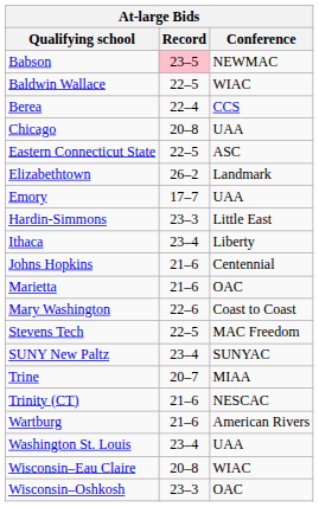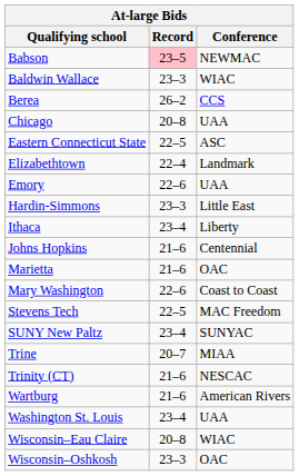 <table class="wikitable">
 <tr>
 <th colspan="8" style=>At-large Bids</th>
 </tr>
 <tr>
 <th>Qualifying school</th>
 <th>Record</th>
 <th>Conference</th>
 </tr>
 <tr>
 <td><a href='#'>Babson</a></td>
 <td align=center style="background: pink;">23–5</td>
 <td>NEWMAC</td>
 </tr>
 <tr>
 <td><a href='#'>Baldwin Wallace</a></td>
-<td align=center>22–5</td>
+<td align=center>23–3</td>
 <td>WIAC</td>
 </tr>
 <tr>
 <td><a href='#'>Berea</a></td>
-<td align=center>22–4</td>
+<td align=center>26–2</td>
 <td><a href='#'>CCS</a></td>
 </tr>
 <tr>
 <td><a href='#'>Chicago</a></td>
 <td align=center>20–8</td>
 <td>UAA</td>
 </tr>
 <tr>
 <td><a href='#'>Eastern Connecticut State</a></td>
 <td align=center>22–5</td>
 <td>ASC</td>
 </tr>
 <tr>
 <td><a href='#'>Elizabethtown</a></td>
-<td align=center>26–2</td>
+<td align=center>22–4</td>
 <td>Landmark</td>
 </tr>
 <tr>
 <td><a href='#'>Emory</a></td>
-<td align=center>17–7</td>
+<td align=center>22–6</td>
 <td>UAA</td>
 </tr>
 <tr>
 <td><a href='#'>Hardin-Simmons</a></td>
 <td align=center>23–3</td>
 <td>Little East</td>
 </tr>
 <tr>
 <td><a href='#'>Ithaca</a></td>
 <td align=center>23–4</td>
 <td>Liberty</td>
 </tr>
 <tr>
 <td><a href='#'>Johns Hopkins</a></td>
 <td align=center>21–6</td>
 <td>Centennial</td>
 </tr>
 <tr>
 <td><a href='#'>Marietta</a></td>
 <td align=center>21–6</td>
 <td>OAC</td>
 </tr>
 <tr>
 <td><a href='#'>Mary Washington</a></td>
 <td align=center>22–6</td>
 <td>Coast to Coast</td>
 </tr>
 <tr>
 <td><a href='#'>Stevens Tech</a></td>
 <td align=center>22–5</td>
 <td>MAC Freedom</td>
 </tr>
 <tr>
 <td><a href='#'>SUNY New Paltz</a></td>
 <td align=center>23–4</td>
 <td>SUNYAC</td>
 </tr>
 <tr>
 <td><a href='#'>Trine</a></td>
 <td align=center>20–7</td>
 <td>MIAA</td>
 </tr>
 <tr>
 <td><a href='#'>Trinity (CT)</a></td>
 <td align=center>21–6</td>
 <td>NESCAC</td>
 </tr>
 <tr>
 <td><a href='#'>Wartburg</a></td>
 <td align=center>21–6</td>
 <td>American Rivers</td>
 </tr>
 <tr>
 <td><a href='#'>Washington St. Louis</a></td>
 <td align=center>23–4</td>
 <td>UAA</td>
 </tr>
 <tr>
 <td><a href='#'>Wisconsin–Eau Claire</a></td>
 <td align=center>20–8</td>
 <td>WIAC</td>
 </tr>
 <tr>
 <td><a href='#'>Wisconsin–Oshkosh</a></td>
 <td align=center>23–3</td>
 <td>OAC</td>
 </tr>
 </table>
